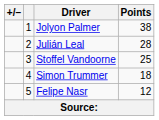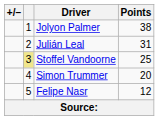 <table class="wikitable" style="font-size: 85%;">
 <tr>
 <th scope="col">+/–</th>
 <th scope="col"></th>
 <th scope="col">Driver</th>
 <th scope="col">Points</th>
 </tr>
 <tr>
 <td align="left"></td>
 <td>1</td>
 <td> <a href='#'>Jolyon Palmer</a></td>
 <td align="right">38</td>
 </tr>
 <tr>
 <td align="left"></td>
 <td>2</td>
 <td> <a href='#'>Julián Leal</a></td>
-<td align="right">28</td>
+<td align="right">31</td>
 </tr>
 <tr>
 <td align="left"></td>
-<td>3</td>
+<td style="background: khaki;">3</td>
 <td> <a href='#'>Stoffel Vandoorne</a></td>
 <td align="right">25</td>
 </tr>
 <tr>
 <td align="left"></td>
 <td>4</td>
 <td> <a href='#'>Simon Trummer</a></td>
-<td align="right">18</td>
+<td align="right">20</td>
 </tr>
 <tr>
 <td align="left"></td>
 <td>5</td>
 <td> <a href='#'>Felipe Nasr</a></td>
 <td align="right">12</td>
 </tr>
 <tr>
 <th colspan="4">Source:</th>
 </tr>
 </table>
